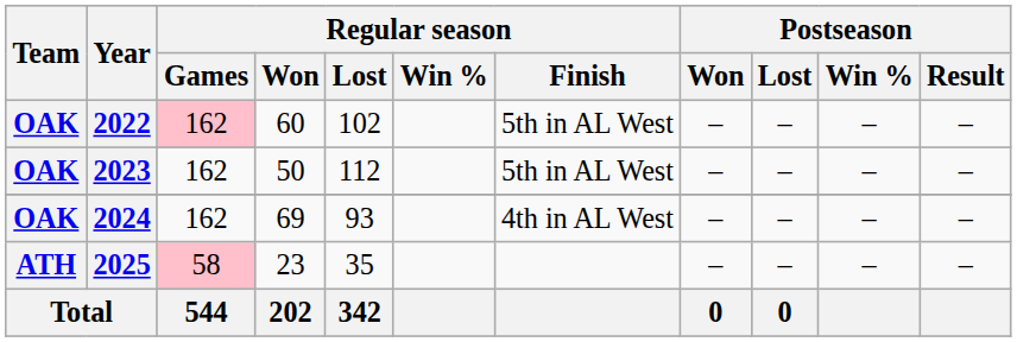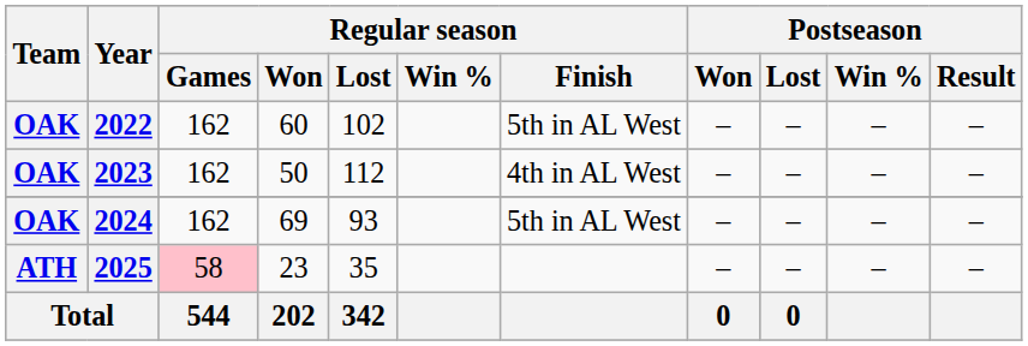 <table class="wikitable" style="font-size: 95%; text-align:center;">
 <tr>
 <th rowspan="2">Team</th>
 <th rowspan="2">Year</th>
 <th colspan="5">Regular season</th>
 <th colspan="4">Postseason</th>
 </tr>
 <tr>
 <th>Games</th>
 <th>Won</th>
 <th>Lost</th>
 <th>Win %</th>
 <th>Finish</th>
 <th>Won</th>
 <th>Lost</th>
 <th>Win %</th>
 <th>Result</th>
 </tr>
 <tr>
 <th><a href='#'>OAK</a></th>
 <th><a href='#'>2022</a></th>
-<td style="background: pink;">162</td>
+<td>162</td>
 <td>60</td>
 <td>102</td>
 <td></td>
 <td>5th in AL West</td>
 <td>–</td>
 <td>–</td>
 <td>–</td>
 <td>–</td>
 </tr>
 <tr>
 <th><a href='#'>OAK</a></th>
 <th><a href='#'>2023</a></th>
 <td>162</td>
 <td>50</td>
 <td>112</td>
 <td></td>
-<td>5th in AL West</td>
+<td>4th in AL West</td>
 <td>–</td>
 <td>–</td>
 <td>–</td>
 <td>–</td>
 </tr>
 <tr>
 </tr>
 <tr>
 <th><a href='#'>OAK</a></th>
 <th><a href='#'>2024</a></th>
 <td>162</td>
 <td>69</td>
 <td>93</td>
 <td></td>
-<td>4th in AL West</td>
+<td>5th in AL West</td>
 <td>–</td>
 <td>–</td>
 <td>–</td>
 <td>–</td>
 </tr>
 <tr>
 <th><a href='#'>ATH</a></th>
 <th><a href='#'>2025</a></th>
 <td style="background: pink;">58</td>
 <td>23</td>
 <td>35</td>
 <td></td>
 <td></td>
 <td>–</td>
 <td>–</td>
 <td>–</td>
 <td>–</td>
 </tr>
 <tr>
 <th colspan="2">Total</th>
 <th>544</th>
 <th>202</th>
 <th>342</th>
 <th></th>
 <th></th>
 <th>0</th>
 <th>0</th>
 <th></th>
 <th></th>
 </tr>
 </table>
